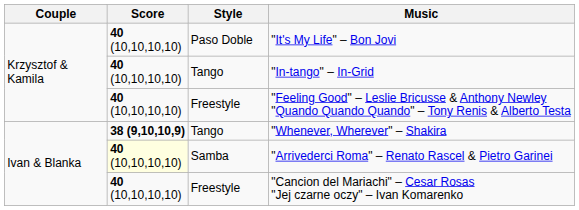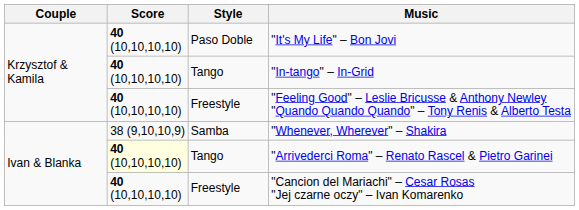 <table class="wikitable">
 <tr>
 <th width="130">Couple</th>
 <th width="100">Score</th>
 <th width="100">Style</th>
 <th width="400">Music</th>
 </tr>
 <tr>
 <td rowspan="3">Krzysztof & Kamila</td>
 <td><strong>40</strong> (10,10,10,10)</td>
 <td>Paso Doble</td>
 <td>"<a href='#'>It's My Life</a>" – <a href='#'>Bon Jovi</a></td>
 </tr>
 <tr>
 <td><strong>40</strong> (10,10,10,10)</td>
 <td>Tango</td>
 <td>"<a href='#'>In-tango</a>" – <a href='#'>In-Grid</a></td>
 </tr>
 <tr>
 <td><strong>40</strong> (10,10,10,10)</td>
 <td>Freestyle</td>
 <td>"<a href='#'>Feeling Good</a>" – <a href='#'>Leslie Bricusse</a> & <a href='#'>Anthony Newley</a> <br> "<a href='#'>Quando Quando Quando</a>" – <a href='#'>Tony Renis</a> & <a href='#'>Alberto Testa</a></td>
 </tr>
 <tr>
 <td rowspan="3">Ivan & Blanka</td>
-<td><strong>38 (9,10,10,9)</strong></td>
-<td>Tango</td>
+<td>38 (9,10,10,9)</td>
+<td>Samba</td>
 <td>"<a href='#'>Whenever, Wherever</a>" – <a href='#'>Shakira</a></td>
 </tr>
 <tr>
 <td style="background: lightyellow;"><strong>40</strong> (10,10,10,10)</td>
-<td>Samba</td>
+<td>Tango</td>
 <td>"<a href='#'>Arrivederci Roma</a>" – <a href='#'>Renato Rascel</a> & <a href='#'>Pietro Garinei</a></td>
 </tr>
 <tr>
 <td><strong>40</strong> (10,10,10,10)</td>
 <td>Freestyle</td>
 <td>"Cancion del Mariachi" – <a href='#'>Cesar Rosas</a> <br> "Jej czarne oczy" – Ivan Komarenko</td>
 </tr>
 </table>
